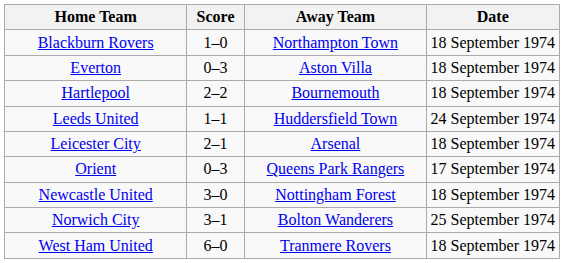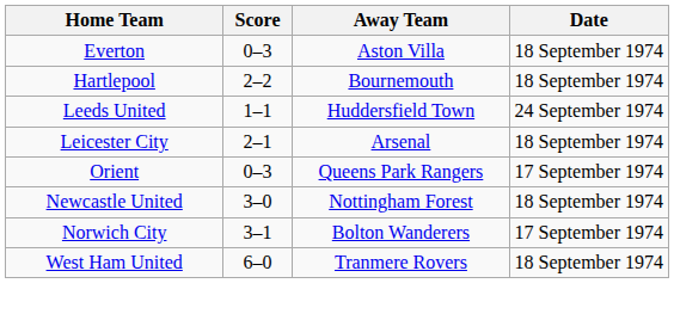 <table class="wikitable" style="text-align:center;">
 <tr>
 <th width=175>Home Team</th>
 <th width=50>Score</th>
 <th width=175>Away Team</th>
 <th width=125>Date</th>
-</tr>
-<tr>
-<td><a href='#'>Blackburn Rovers</a></td>
-<td>1–0</td>
-<td><a href='#'>Northampton Town</a></td>
-<td>18 September 1974</td>
 </tr>
 <tr>
 <td><a href='#'>Everton</a></td>
 <td>0–3</td>
 <td><a href='#'>Aston Villa</a></td>
 <td>18 September 1974</td>
 </tr>
 <tr>
 <td><a href='#'>Hartlepool</a></td>
 <td>2–2</td>
 <td><a href='#'>Bournemouth</a></td>
 <td>18 September 1974</td>
 </tr>
 <tr>
 <td><a href='#'>Leeds United</a></td>
 <td>1–1</td>
 <td><a href='#'>Huddersfield Town</a></td>
 <td>24 September 1974</td>
 </tr>
 <tr>
 <td><a href='#'>Leicester City</a></td>
 <td>2–1</td>
 <td><a href='#'>Arsenal</a></td>
 <td>18 September 1974</td>
 </tr>
 <tr>
 <td><a href='#'>Orient</a></td>
 <td>0–3</td>
 <td><a href='#'>Queens Park Rangers</a></td>
 <td>17 September 1974</td>
 </tr>
 <tr>
 <td><a href='#'>Newcastle United</a></td>
 <td>3–0</td>
 <td><a href='#'>Nottingham Forest</a></td>
 <td>18 September 1974</td>
 </tr>
 <tr>
 <td><a href='#'>Norwich City</a></td>
 <td>3–1</td>
 <td><a href='#'>Bolton Wanderers</a></td>
-<td>25 September 1974</td>
+<td>17 September 1974</td>
 </tr>
 <tr>
 <td><a href='#'>West Ham United</a></td>
 <td>6–0</td>
 <td><a href='#'>Tranmere Rovers</a></td>
 <td>18 September 1974</td>
 </tr>
 </table>
